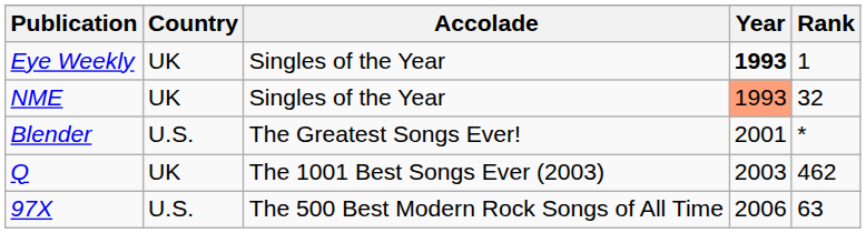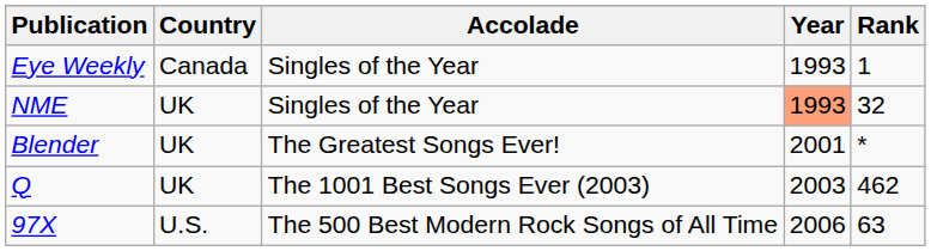 <table class="wikitable">
 <tr>
 </tr>
 <tr>
 <th>Publication</th>
 <th>Country</th>
 <th>Accolade</th>
 <th>Year</th>
 <th align="center">Rank</th>
 </tr>
 <tr>
 <td><em><a href='#'>Eye Weekly</a></em></td>
-<td>UK</td>
+<td>Canada</td>
 <td>Singles of the Year</td>
-<td><strong>1993</strong></td>
+<td>1993</td>
 <td>1</td>
 </tr>
 <tr>
 <td><em><a href='#'>NME</a></em></td>
 <td>UK</td>
 <td>Singles of the Year</td>
 <td style="background: lightsalmon;">1993</td>
 <td>32</td>
 </tr>
 <tr>
 <td><em><a href='#'>Blender</a></em></td>
-<td>U.S.</td>
+<td>UK</td>
 <td>The Greatest Songs Ever!</td>
 <td>2001</td>
 <td>*</td>
 </tr>
 <tr>
 <td><em><a href='#'>Q</a></em></td>
 <td>UK</td>
 <td>The 1001 Best Songs Ever (2003)</td>
 <td>2003</td>
 <td>462</td>
 </tr>
 <tr>
 <td><em><a href='#'>97X</a></em></td>
 <td>U.S.</td>
 <td>The 500 Best Modern Rock Songs of All Time</td>
 <td>2006</td>
 <td>63</td>
 </tr>
 </table>
